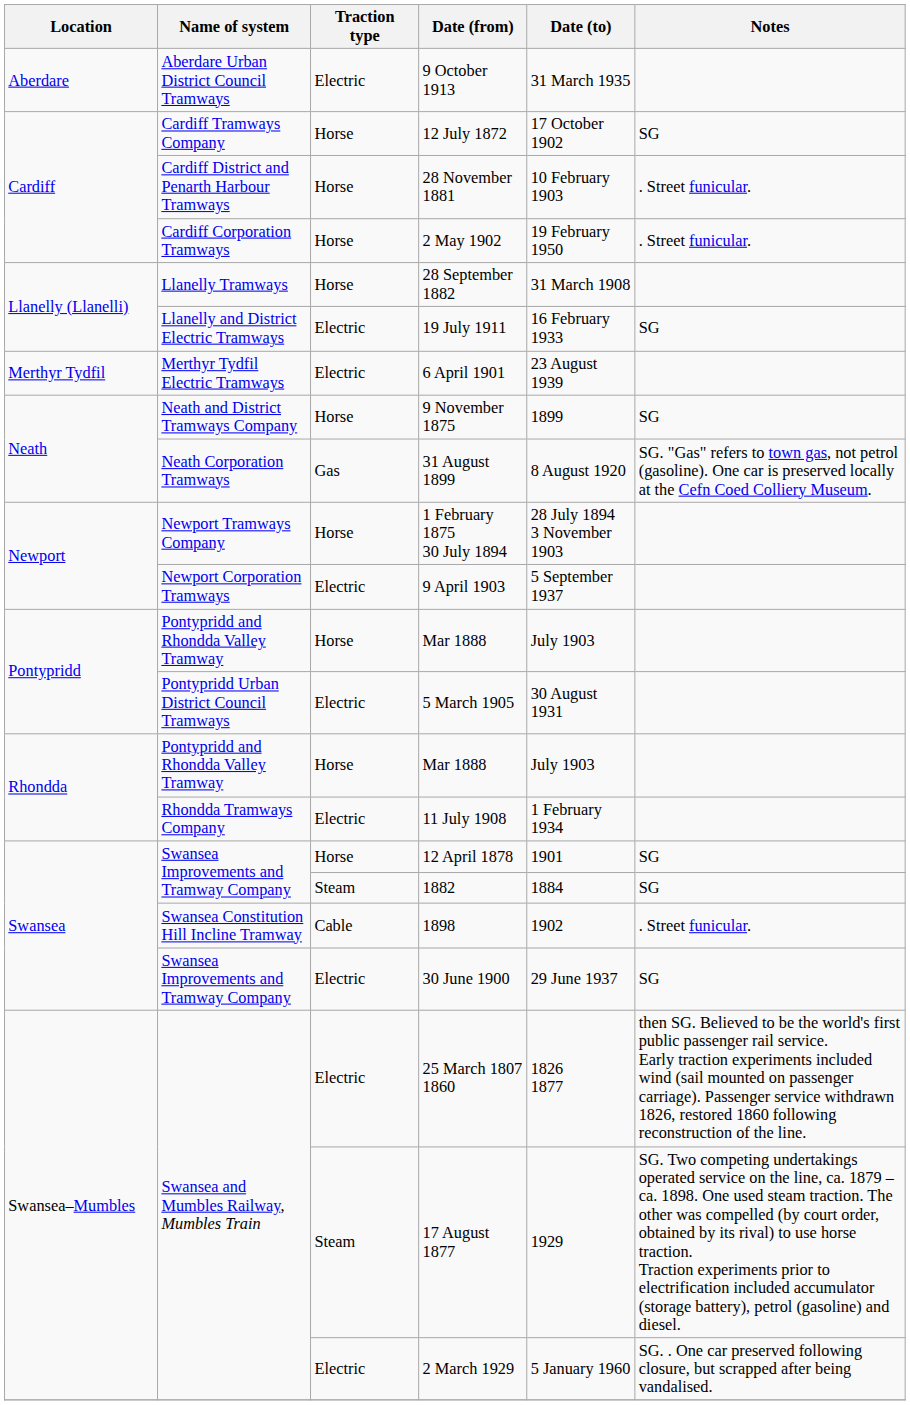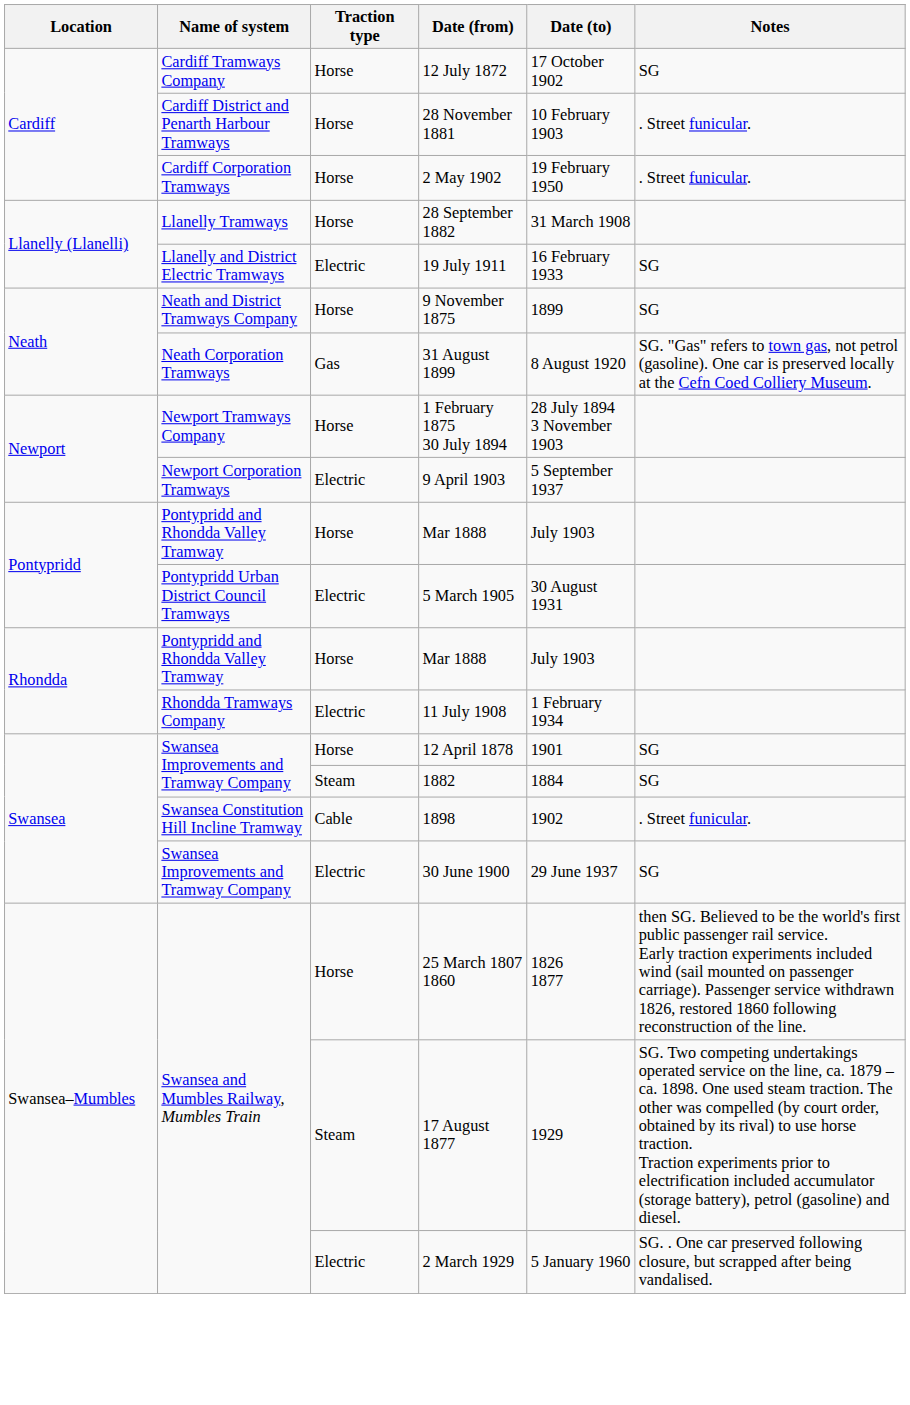 <table class="wikitable" width=100%>
 <tr>
 <th width=17%>Location</th>
 <th width=17%>Name of system</th>
 <th width=12%>Traction<br>type</th>
 <th width=12%>Date (from)</th>
 <th width=12%>Date (to)</th>
 <th width=30%>Notes</th>
-</tr>
-<tr>
-<td><a href='#'>Aberdare</a></td>
-<td><a href='#'>Aberdare Urban District Council Tramways</a></td>
-<td>Electric</td>
-<td>9 October 1913</td>
-<td>31 March 1935</td>
-<td></td>
 </tr>
 <tr>
 <td rowspan="3"><a href='#'>Cardiff</a></td>
 <td><a href='#'>Cardiff Tramways Company</a></td>
 <td>Horse</td>
 <td>12 July 1872</td>
 <td>17 October 1902</td>
 <td>SG</td>
 </tr>
 <tr>
 <td><a href='#'>Cardiff District and Penarth Harbour Tramways</a></td>
 <td>Horse</td>
 <td>28 November 1881</td>
 <td>10 February 1903</td>
 <td>. Street <a href='#'>funicular</a>.</td>
 </tr>
 <tr>
 <td><a href='#'>Cardiff Corporation Tramways</a></td>
 <td>Horse</td>
 <td>2 May 1902</td>
 <td>19 February 1950</td>
 <td>. Street <a href='#'>funicular</a>.</td>
 </tr>
 <tr>
 <td rowspan="2"><a href='#'>Llanelly (Llanelli)</a></td>
 <td><a href='#'>Llanelly Tramways</a></td>
 <td>Horse</td>
 <td>28 September 1882</td>
 <td>31 March 1908</td>
 <td></td>
 </tr>
 <tr>
 <td><a href='#'>Llanelly and District Electric Tramways</a></td>
 <td>Electric</td>
 <td>19 July 1911</td>
 <td>16 February 1933</td>
 <td>SG</td>
-</tr>
-<tr>
-<td><a href='#'>Merthyr Tydfil</a></td>
-<td><a href='#'>Merthyr Tydfil Electric Tramways</a></td>
-<td>Electric</td>
-<td>6 April 1901</td>
-<td>23 August 1939</td>
-<td></td>
 </tr>
 <tr>
 <td rowspan="2"><a href='#'>Neath</a></td>
 <td><a href='#'>Neath and District Tramways Company</a></td>
 <td>Horse</td>
 <td>9 November 1875</td>
 <td>1899</td>
 <td>SG</td>
 </tr>
 <tr>
 <td><a href='#'>Neath Corporation Tramways</a></td>
 <td>Gas</td>
 <td>31 August 1899</td>
 <td>8 August 1920</td>
 <td>SG. "Gas" refers to <a href='#'>town gas</a>, not petrol (gasoline). One car is preserved locally at the <a href='#'>Cefn Coed Colliery Museum</a>.</td>
 </tr>
 <tr>
 <td rowspan="2"><a href='#'>Newport</a></td>
 <td><a href='#'>Newport Tramways Company</a></td>
 <td>Horse</td>
 <td>1 February 1875<br>30 July 1894</td>
 <td>28 July 1894<br>3 November 1903</td>
 <td> </td>
 </tr>
 <tr>
 <td><a href='#'>Newport Corporation Tramways</a></td>
 <td>Electric</td>
 <td>9 April 1903</td>
 <td>5 September 1937</td>
 <td></td>
 </tr>
 <tr>
 <td rowspan="2"><a href='#'>Pontypridd</a></td>
 <td><a href='#'>Pontypridd and Rhondda Valley Tramway</a></td>
 <td>Horse</td>
 <td>Mar 1888</td>
 <td>July 1903</td>
 <td></td>
 </tr>
 <tr>
 <td><a href='#'>Pontypridd Urban District Council Tramways</a></td>
 <td>Electric</td>
 <td>5 March 1905</td>
 <td>30 August 1931</td>
 <td></td>
 </tr>
 <tr>
 <td rowspan="2"><a href='#'>Rhondda</a></td>
 <td><a href='#'>Pontypridd and Rhondda Valley Tramway</a></td>
 <td>Horse</td>
 <td>Mar 1888</td>
 <td>July 1903</td>
 <td></td>
 </tr>
 <tr>
 <td><a href='#'>Rhondda Tramways Company</a></td>
 <td>Electric</td>
 <td>11 July 1908</td>
 <td>1 February 1934</td>
 <td></td>
 </tr>
 <tr>
 <td rowspan="4"><a href='#'>Swansea</a></td>
 <td rowspan="2"><a href='#'>Swansea Improvements and Tramway Company</a></td>
 <td>Horse</td>
 <td>12 April 1878</td>
 <td>1901</td>
 <td>SG</td>
 </tr>
 <tr>
 <td>Steam</td>
 <td>1882</td>
 <td>1884</td>
 <td>SG</td>
 </tr>
 <tr>
 <td><a href='#'>Swansea Constitution Hill Incline Tramway</a></td>
 <td>Cable</td>
 <td>1898</td>
 <td>1902</td>
 <td>. Street <a href='#'>funicular</a>.</td>
 </tr>
 <tr>
 <td><a href='#'>Swansea Improvements and Tramway Company</a></td>
 <td>Electric</td>
 <td>30 June 1900</td>
 <td>29 June 1937</td>
 <td>SG</td>
 </tr>
 <tr>
 <td rowspan="3">Swansea–<a href='#'>Mumbles</a></td>
 <td rowspan="3"><a href='#'>Swansea and Mumbles Railway</a>, <em>Mumbles Train</em></td>
-<td>Electric</td>
+<td>Horse</td>
 <td>25 March 1807<br>1860</td>
 <td>1826<br>1877</td>
 <td> then SG. Believed to be the world's first public passenger rail service.<br>Early traction experiments included wind (sail mounted on passenger carriage). Passenger service withdrawn 1826, restored 1860 following reconstruction of the line.</td>
 </tr>
 <tr>
 <td>Steam</td>
 <td>17 August 1877</td>
 <td>1929</td>
 <td>SG. Two competing undertakings operated service on the line, ca. 1879 – ca. 1898. One used steam traction. The other was compelled (by court order, obtained by its rival) to use horse traction.<br> Traction experiments prior to electrification included accumulator (storage battery), petrol (gasoline) and diesel.</td>
 </tr>
 <tr>
 <td>Electric</td>
 <td>2 March 1929</td>
 <td>5 January 1960</td>
 <td>SG. . One car preserved following closure, but scrapped after being vandalised.</td>
 </tr>
 <tr>
 </tr>
 </table>
